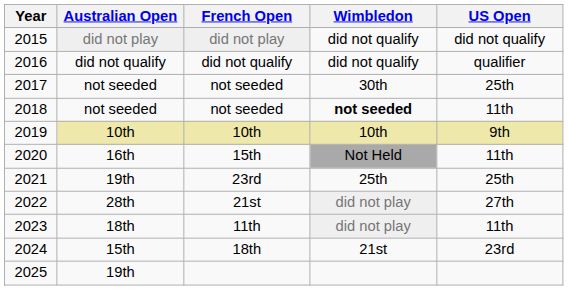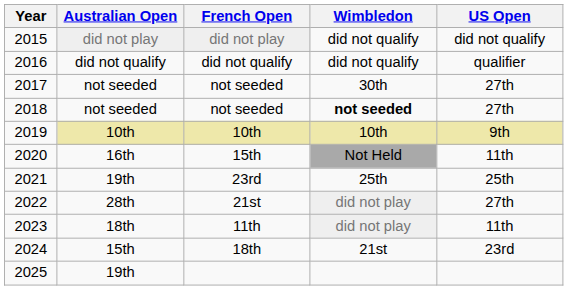 <table class=wikitable style=font-size:100%;text-align:center>
 <tr>
 <th width=50>Year</th>
 <th width=130><a href='#'>Australian Open</a></th>
 <th width=130><a href='#'>French Open</a></th>
 <th width=130><a href='#'>Wimbledon</a></th>
 <th width=130><a href='#'>US Open</a></th>
 </tr>
 <tr>
 <td>2015</td>
 <td style=color:#767676 bgcolor=efefef>did not play</td>
 <td style=color:#767676 bgcolor=efefef>did not play</td>
 <td>did not qualify</td>
 <td>did not qualify</td>
 </tr>
 <tr>
 <td>2016</td>
 <td>did not qualify</td>
 <td>did not qualify</td>
 <td>did not qualify</td>
 <td>qualifier</td>
 </tr>
 <tr>
 <td>2017</td>
 <td>not seeded</td>
 <td>not seeded</td>
 <td>30th</td>
-<td>25th</td>
+<td>27th</td>
 </tr>
 <tr>
 <td>2018</td>
 <td>not seeded</td>
 <td>not seeded</td>
 <td><strong>not seeded</strong></td>
-<td>11th</td>
+<td>27th</td>
 </tr>
 <tr>
 <td>2019</td>
 <td bgcolor="eee8aa">10th</td>
 <td bgcolor="eee8aa">10th</td>
 <td bgcolor=eee8aa>10th</td>
 <td bgcolor=eee8aa>9th</td>
 </tr>
 <tr>
 <td>2020</td>
 <td>16th</td>
 <td>15th</td>
 <td bgcolor="darkgray">Not Held</td>
 <td>11th</td>
 </tr>
 <tr>
 <td>2021</td>
 <td>19th</td>
 <td>23rd</td>
 <td>25th</td>
 <td>25th</td>
 </tr>
 <tr>
 <td>2022</td>
 <td>28th</td>
 <td>21st</td>
 <td style=color:#767676 bgcolor=efefef>did not play</td>
 <td>27th</td>
 </tr>
 <tr>
 <td>2023</td>
 <td>18th</td>
 <td>11th</td>
 <td style=color:#767676 bgcolor=efefef>did not play</td>
 <td>11th</td>
 </tr>
 <tr>
 <td>2024</td>
 <td>15th</td>
 <td>18th</td>
 <td>21st</td>
 <td>23rd</td>
 </tr>
 <tr>
 <td>2025</td>
 <td>19th</td>
 <td></td>
 <td></td>
 <td></td>
 </tr>
 </table>
